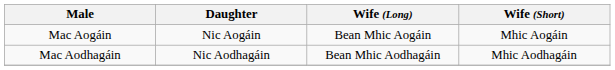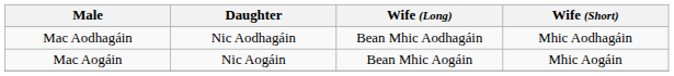 <table class="wikitable" style="text-align:right">
 <tr>
 <th width=20%>Male</th>
 <th width=20%>Daughter</th>
 <th width=20%>Wife <em><small>(Long)</small></em></th>
 <th width=20%>Wife <em><small>(Short)</small></em></th>
 </tr>
 <tr>
+<td align="center">Mac Aodhagáin</td>
+<td align="center">Nic Aodhagáin</td>
+<td align="center">Bean Mhic Aodhagáin</td>
+<td align="center">Mhic Aodhagáin</td>
+</tr>
+<tr>
 <td align="center">Mac Aogáin</td>
 <td align="center">Nic Aogáin</td>
 <td align="center">Bean Mhic Aogáin</td>
 <td align="center">Mhic Aogáin</td>
 </tr>
 <tr>
-<td align="center">Mac Aodhagáin</td>
-<td align="center">Nic Aodhagáin</td>
-<td align="center">Bean Mhic Aodhagáin</td>
-<td align="center">Mhic Aodhagáin</td>
-</tr>
-<tr>
 </tr>
 </table>
